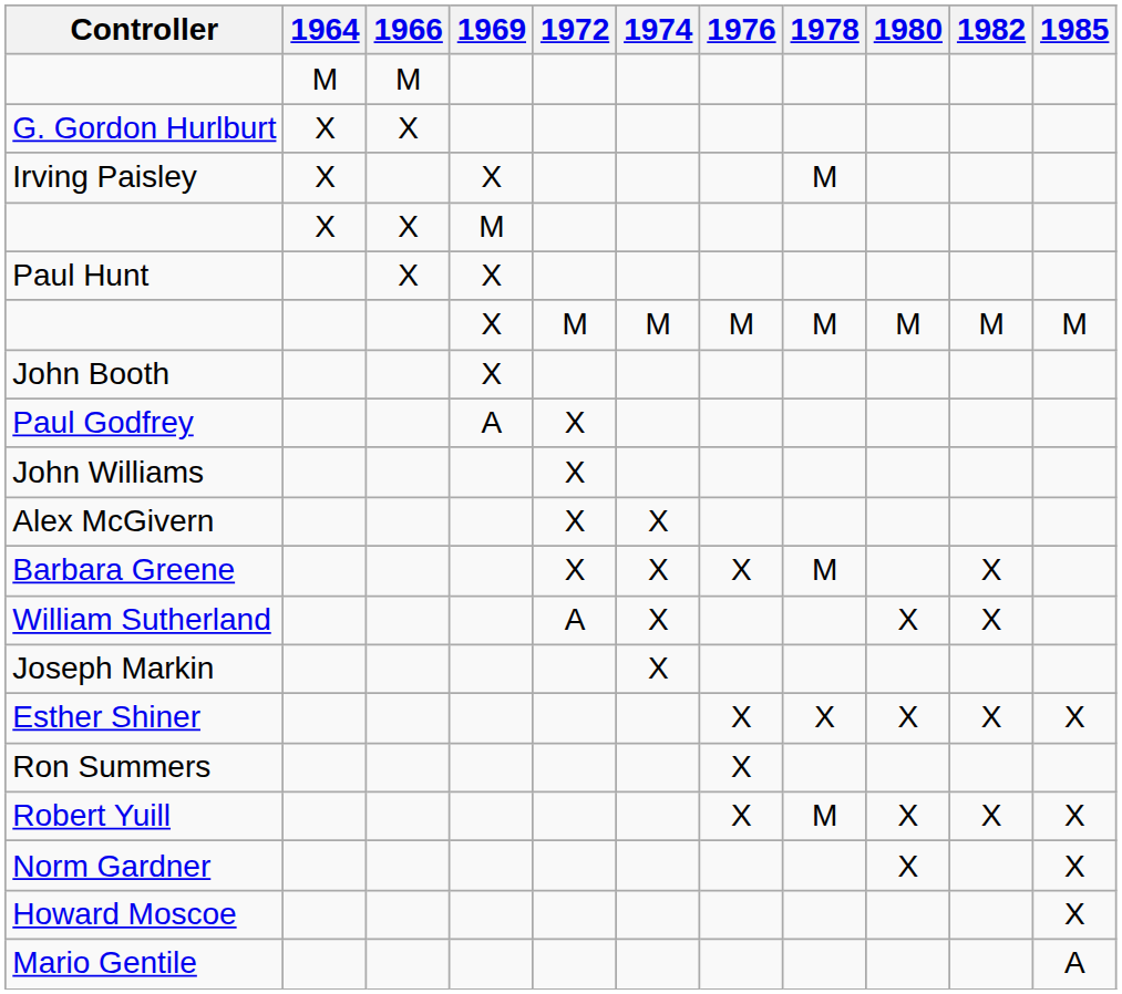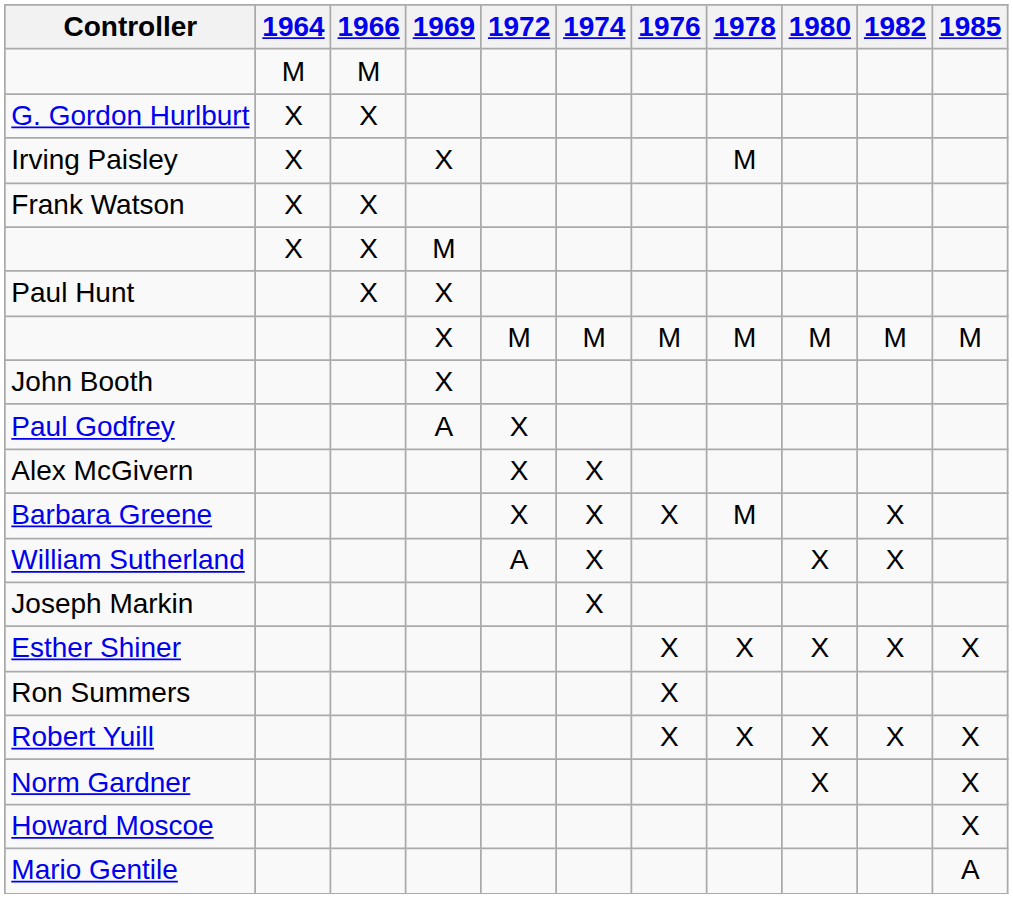 <table class="wikitable">
 <tr>
 <th>Controller</th>
 <th><a href='#'>1964</a></th>
 <th><a href='#'>1966</a></th>
 <th><a href='#'>1969</a></th>
 <th><a href='#'>1972</a></th>
 <th><a href='#'>1974</a></th>
 <th><a href='#'>1976</a></th>
 <th><a href='#'>1978</a></th>
 <th><a href='#'>1980</a></th>
 <th><a href='#'>1982</a></th>
 <th><a href='#'>1985</a></th>
 </tr>
 <tr style="text-align:center;">
 <td style="text-align:left;"></td>
 <td>M</td>
 <td>M</td>
 <td></td>
 <td></td>
 <td></td>
 <td></td>
 <td></td>
 <td></td>
 <td></td>
 <td></td>
 </tr>
 <tr style="text-align:center;">
 <td style="text-align:left;"><a href='#'>G. Gordon Hurlburt</a></td>
 <td>X</td>
 <td>X</td>
 <td></td>
 <td></td>
 <td></td>
 <td></td>
 <td></td>
 <td></td>
 <td></td>
 <td></td>
 </tr>
 <tr style="text-align:center;">
 <td style="text-align:left;">Irving Paisley</td>
 <td>X</td>
 <td></td>
 <td>X</td>
 <td></td>
 <td></td>
 <td></td>
 <td>M</td>
+<td></td>
+<td></td>
+<td></td>
+</tr>
+<tr style="text-align:center;">
+<td style="text-align:left;">Frank Watson</td>
+<td>X</td>
+<td>X</td>
+<td></td>
+<td></td>
+<td></td>
+<td></td>
+<td></td>
 <td></td>
 <td></td>
 <td></td>
 </tr>
 <tr style="text-align:center;">
 <td style="text-align:left;"></td>
 <td>X</td>
 <td>X</td>
 <td>M</td>
 <td></td>
 <td></td>
 <td></td>
 <td></td>
 <td></td>
 <td></td>
 <td></td>
 </tr>
 <tr style="text-align:center;">
 <td style="text-align:left;">Paul Hunt</td>
 <td></td>
 <td>X</td>
 <td>X</td>
 <td></td>
 <td></td>
 <td></td>
 <td></td>
 <td></td>
 <td></td>
 <td></td>
 </tr>
 <tr style="text-align:center;">
 <td style="text-align:left;"></td>
 <td></td>
 <td></td>
 <td>X</td>
 <td>M</td>
 <td>M</td>
 <td>M</td>
 <td>M</td>
 <td>M</td>
 <td>M</td>
 <td>M</td>
 </tr>
 <tr style="text-align:center;">
 <td style="text-align:left;">John Booth</td>
 <td></td>
 <td></td>
 <td>X</td>
 <td></td>
 <td></td>
 <td></td>
 <td></td>
 <td></td>
 <td></td>
 <td></td>
 </tr>
 <tr style="text-align:center;">
 <td style="text-align:left;"><a href='#'>Paul Godfrey</a></td>
 <td></td>
 <td></td>
 <td>A</td>
-<td>X</td>
-<td></td>
-<td></td>
-<td></td>
-<td></td>
-<td></td>
-<td></td>
-</tr>
-<tr style="text-align:center;">
-<td style="text-align:left;">John Williams</td>
-<td></td>
-<td></td>
-<td></td>
 <td>X</td>
 <td></td>
 <td></td>
 <td></td>
 <td></td>
 <td></td>
 <td></td>
 </tr>
 <tr style="text-align:center;">
 <td style="text-align:left;">Alex McGivern</td>
 <td></td>
 <td></td>
 <td></td>
 <td>X</td>
 <td>X</td>
 <td></td>
 <td></td>
 <td></td>
 <td></td>
 <td></td>
 </tr>
 <tr style="text-align:center;">
 <td style="text-align:left;"><a href='#'>Barbara Greene</a></td>
 <td></td>
 <td></td>
 <td></td>
 <td>X</td>
 <td>X</td>
 <td>X</td>
 <td>M</td>
 <td></td>
 <td>X</td>
 <td></td>
 </tr>
 <tr style="text-align:center;">
 <td style="text-align:left;"><a href='#'>William Sutherland</a></td>
 <td></td>
 <td></td>
 <td></td>
 <td>A</td>
 <td>X</td>
 <td></td>
 <td></td>
 <td>X</td>
 <td>X</td>
 <td></td>
 </tr>
 <tr style="text-align:center;">
 <td style="text-align:left;">Joseph Markin</td>
 <td></td>
 <td></td>
 <td></td>
 <td></td>
 <td>X</td>
 <td></td>
 <td></td>
 <td></td>
 <td></td>
 <td></td>
 </tr>
 <tr style="text-align:center;">
 <td style="text-align:left;"><a href='#'>Esther Shiner</a></td>
 <td></td>
 <td></td>
 <td></td>
 <td></td>
 <td></td>
 <td>X</td>
 <td>X</td>
 <td>X</td>
 <td>X</td>
 <td>X</td>
 </tr>
 <tr style="text-align:center;">
 <td style="text-align:left;">Ron Summers</td>
 <td></td>
 <td></td>
 <td></td>
 <td></td>
 <td></td>
 <td>X</td>
 <td></td>
 <td></td>
 <td></td>
 <td></td>
 </tr>
 <tr style="text-align:center;">
 <td style="text-align:left;"><a href='#'>Robert Yuill</a></td>
 <td></td>
 <td></td>
 <td></td>
 <td></td>
 <td></td>
 <td>X</td>
-<td>M</td>
+<td>X</td>
 <td>X</td>
 <td>X</td>
 <td>X</td>
 </tr>
 <tr style="text-align:center;">
 <td style="text-align:left;"><a href='#'>Norm Gardner</a></td>
 <td></td>
 <td></td>
 <td></td>
 <td></td>
 <td></td>
 <td></td>
 <td></td>
 <td>X</td>
 <td></td>
 <td>X</td>
 </tr>
 <tr style="text-align:center;">
 <td style="text-align:left;"><a href='#'>Howard Moscoe</a></td>
 <td></td>
 <td></td>
 <td></td>
 <td></td>
 <td></td>
 <td></td>
 <td></td>
 <td></td>
 <td></td>
 <td>X</td>
 </tr>
 <tr style="text-align:center;">
 <td style="text-align:left;"><a href='#'>Mario Gentile</a></td>
 <td></td>
 <td></td>
 <td></td>
 <td></td>
 <td></td>
 <td></td>
 <td></td>
 <td></td>
 <td></td>
 <td>A</td>
 </tr>
 </table>
